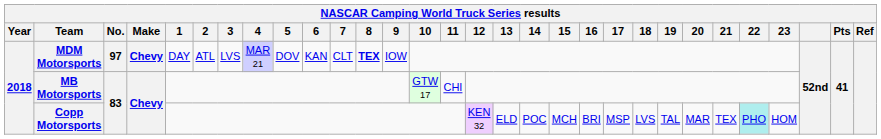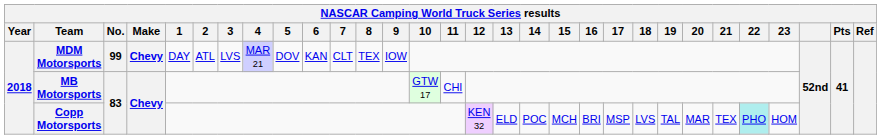 <table class="wikitable" style="text-align:center; font-size:75%">
 <tr>
 <th colspan=45><a href='#'>NASCAR Camping World Truck Series</a> results</th>
 </tr>
 <tr>
 <th>Year</th>
 <th>Team</th>
 <th>No.</th>
 <th>Make</th>
 <th>1</th>
 <th>2</th>
 <th>3</th>
 <th>4</th>
 <th>5</th>
 <th>6</th>
 <th>7</th>
 <th>8</th>
 <th>9</th>
 <th>10</th>
 <th>11</th>
 <th>12</th>
 <th>13</th>
 <th>14</th>
 <th>15</th>
 <th>16</th>
 <th>17</th>
 <th>18</th>
 <th>19</th>
 <th>20</th>
 <th>21</th>
 <th>22</th>
 <th>23</th>
 <th></th>
 <th>Pts</th>
 <th>Ref</th>
 </tr>
 <tr>
 <th rowspan=3><a href='#'>2018</a></th>
 <th><a href='#'>MDM Motorsports</a></th>
-<th>97</th>
+<th>99</th>
 <th><a href='#'>Chevy</a></th>
 <td><a href='#'>DAY</a></td>
 <td><a href='#'>ATL</a></td>
 <td><a href='#'>LVS</a></td>
 <td style="background:#CFCFFF;"><a href='#'>MAR</a><br><small>21</small></td>
 <td><a href='#'>DOV</a></td>
 <td><a href='#'>KAN</a></td>
 <td><a href='#'>CLT</a></td>
-<td><strong><a href='#'>TEX</a></strong></td>
+<td><a href='#'>TEX</a></td>
 <td><a href='#'>IOW</a></td>
 <td colspan=14></td>
 <th rowspan=3>52nd</th>
 <th rowspan=3>41</th>
 <th rowspan=3></th>
 </tr>
 <tr>
 <th><a href='#'>MB Motorsports</a></th>
 <th rowspan=2>83</th>
 <th rowspan=2><a href='#'>Chevy</a></th>
 <td colspan=9></td>
 <td style="background:#DFFFDF;"><a href='#'>GTW</a><br><small>17</small></td>
 <td><a href='#'>CHI</a></td>
 <td colspan=12></td>
 </tr>
 <tr>
 <th><a href='#'>Copp Motorsports</a></th>
 <td colspan=11></td>
 <td style="background:#EFCFFF;"><a href='#'>KEN</a><br><small>32</small></td>
 <td><a href='#'>ELD</a></td>
 <td><a href='#'>POC</a></td>
 <td><a href='#'>MCH</a></td>
 <td><a href='#'>BRI</a></td>
 <td><a href='#'>MSP</a></td>
 <td><a href='#'>LVS</a></td>
 <td><a href='#'>TAL</a></td>
 <td><a href='#'>MAR</a></td>
 <td><a href='#'>TEX</a></td>
 <td style="background: paleturquoise;"><a href='#'>PHO</a></td>
 <td><a href='#'>HOM</a></td>
 </tr>
 </table>
